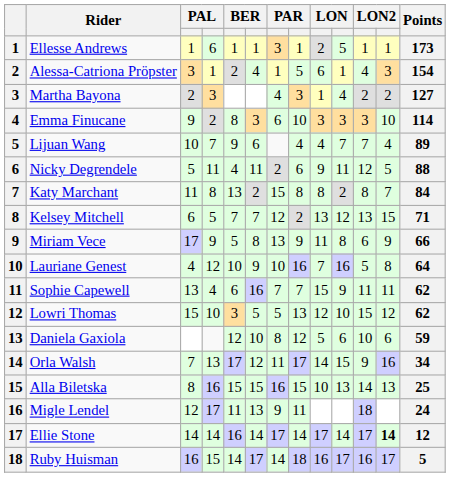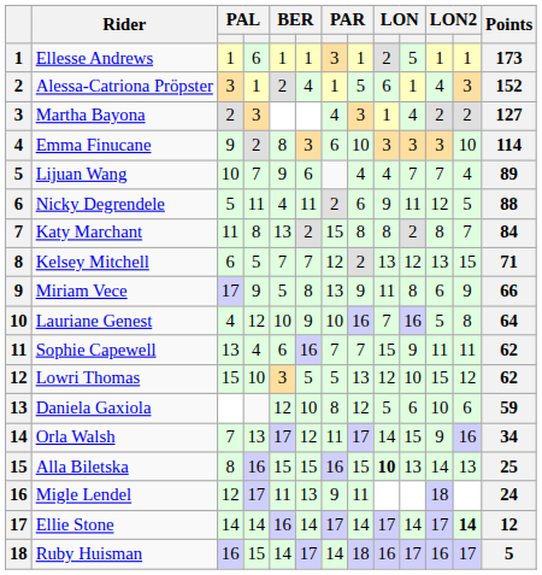 <table class="wikitable plainrowheaders" style="font-size:85%; text-align:center">
 <tr>
 <th rowspan=2 style="vertical-align:middle"></th>
 <th rowspan=2 style="vertical-align:middle">Rider</th>
 <th colspan=2>PAL<br></th>
 <th colspan=2>BER<br></th>
 <th colspan=2>PAR<br></th>
 <th colspan=2>LON<br></th>
 <th colspan=2>LON2<br></th>
 <th rowspan=2 style="vertical-align:middle">Points</th>
 </tr>
 <tr>
 <th></th>
 <th></th>
 <th></th>
 <th></th>
 <th></th>
 <th></th>
 <th></th>
 <th></th>
 <th></th>
 <th></th>
 </tr>
 <tr>
 <th>1</th>
 <td style="text-align:left"> <a href='#'>Ellesse Andrews</a> </td>
 <td style="background:#FFFFBF;">1</td>
 <td style="background:#dfffdf;">6</td>
 <td style="background:#FFFFBF;">1</td>
 <td style="background:#FFFFBF;">1</td>
 <td style="background:#ffdf9f;">3</td>
 <td style="background:#FFFFBF;">1</td>
 <td style="background:#DFDFDF;">2</td>
 <td style="background:#dfffdf;">5</td>
 <td style="background:#FFFFBF;">1</td>
 <td style="background:#FFFFBF;">1</td>
 <th>173</th>
 </tr>
 <tr>
 <th>2</th>
 <td style="text-align:left"> <a href='#'>Alessa-Catriona Pröpster</a></td>
 <td style="background:#ffdf9f;">3</td>
 <td style="background:#FFFFBF;">1</td>
 <td style="background:#DFDFDF;">2</td>
 <td style="background:#dfffdf;">4</td>
 <td style="background:#FFFFBF;">1</td>
 <td style="background:#dfffdf;">5</td>
 <td style="background:#dfffdf;">6</td>
 <td style="background:#FFFFBF;">1</td>
 <td style="background:#dfffdf;">4</td>
 <td style="background:#ffdf9f;">3</td>
-<th>154</th>
+<th>152</th>
 </tr>
 <tr>
 <th>3</th>
 <td style="text-align:left"> <a href='#'>Martha Bayona</a></td>
 <td style="background:#DFDFDF;">2</td>
 <td style="background:#ffdf9f;">3</td>
 <td style="background:#ffffff;"></td>
 <td style="background:#ffffff;"></td>
 <td style="background:#dfffdf;">4</td>
 <td style="background:#ffdf9f;">3</td>
 <td style="background:#FFFFBF;">1</td>
 <td style="background:#dfffdf;">4</td>
 <td style="background:#DFDFDF;">2</td>
 <td style="background:#DFDFDF;">2</td>
 <th>127</th>
 </tr>
 <tr>
 <th>4</th>
 <td style="text-align:left"> <a href='#'>Emma Finucane</a></td>
 <td style="background:#dfffdf;">9</td>
 <td style="background:#DFDFDF;">2</td>
 <td style="background:#dfffdf;">8</td>
 <td style="background:#ffdf9f;">3</td>
 <td style="background:#dfffdf;">6</td>
 <td style="background:#dfffdf;">10</td>
 <td style="background:#ffdf9f;">3</td>
 <td style="background:#ffdf9f;">3</td>
 <td style="background:#ffdf9f;">3</td>
 <td style="background:#dfffdf;">10</td>
 <th>114</th>
 </tr>
 <tr>
 <th>5</th>
 <td style="text-align:left"> <a href='#'>Lijuan Wang</a></td>
 <td style="background:#dfffdf;">10</td>
 <td style="background:#dfffdf;">7</td>
 <td style="background:#dfffdf;">9</td>
 <td style="background:#dfffdf;">6</td>
 <td style="background:#;"></td>
 <td style="background:#dfffdf;">4</td>
 <td style="background:#dfffdf;">4</td>
 <td style="background:#dfffdf;">7</td>
 <td style="background:#dfffdf;">7</td>
 <td style="background:#dfffdf;">4</td>
 <th>89</th>
 </tr>
 <tr>
 <th>6</th>
 <td style="text-align:left"> <a href='#'>Nicky Degrendele</a></td>
 <td style="background:#dfffdf;">5</td>
 <td style="background:#dfffdf;">11</td>
 <td style="background:#dfffdf;">4</td>
 <td style="background:#dfffdf;">11</td>
 <td style="background:#DFDFDF;">2</td>
 <td style="background:#dfffdf;">6</td>
 <td style="background:#dfffdf;">9</td>
 <td style="background:#dfffdf;">11</td>
 <td style="background:#dfffdf;">12</td>
 <td style="background:#dfffdf;">5</td>
 <th>88</th>
 </tr>
 <tr>
 <th>7</th>
 <td style="text-align:left"> <a href='#'>Katy Marchant</a></td>
 <td style="background:#dfffdf;">11</td>
 <td style="background:#dfffdf;">8</td>
 <td style="background:#dfffdf;">13</td>
 <td style="background:#DFDFDF;">2</td>
 <td style="background:#dfffdf;">15</td>
 <td style="background:#dfffdf;">8</td>
 <td style="background:#dfffdf;">8</td>
 <td style="background:#DFDFDF;">2</td>
 <td style="background:#dfffdf;">8</td>
 <td style="background:#dfffdf;">7</td>
 <th>84</th>
 </tr>
 <tr>
 <th>8</th>
 <td style="text-align:left"> <a href='#'>Kelsey Mitchell</a></td>
 <td style="background:#dfffdf;">6</td>
 <td style="background:#dfffdf;">5</td>
 <td style="background:#dfffdf;">7</td>
 <td style="background:#dfffdf;">7</td>
 <td style="background:#dfffdf;">12</td>
 <td style="background:#DFDFDF;">2</td>
 <td style="background:#dfffdf;">13</td>
 <td style="background:#dfffdf;">12</td>
 <td style="background:#dfffdf;">13</td>
 <td style="background:#dfffdf;">15</td>
 <th>71</th>
 </tr>
 <tr>
 <th>9</th>
 <td style="text-align:left"> <a href='#'>Miriam Vece</a></td>
 <td style="background:#cfcfff;">17</td>
 <td style="background:#dfffdf;">9</td>
 <td style="background:#dfffdf;">5</td>
 <td style="background:#dfffdf;">8</td>
 <td style="background:#dfffdf;">13</td>
 <td style="background:#dfffdf;">9</td>
 <td style="background:#dfffdf;">11</td>
 <td style="background:#dfffdf;">8</td>
 <td style="background:#dfffdf;">6</td>
 <td style="background:#dfffdf;">9</td>
 <th>66</th>
 </tr>
 <tr>
 <th>10</th>
 <td style="text-align:left"> <a href='#'>Lauriane Genest</a></td>
 <td style="background:#dfffdf;">4</td>
 <td style="background:#dfffdf;">12</td>
 <td style="background:#dfffdf;">10</td>
 <td style="background:#dfffdf;">9</td>
 <td style="background:#dfffdf;">10</td>
 <td style="background:#cfcfff;">16</td>
 <td style="background:#dfffdf;">7</td>
 <td style="background:#cfcfff;">16</td>
 <td style="background:#dfffdf;">5</td>
 <td style="background:#dfffdf;">8</td>
 <th>64</th>
 </tr>
 <tr>
 <th>11</th>
 <td style="text-align:left"> <a href='#'>Sophie Capewell</a></td>
 <td style="background:#dfffdf;">13</td>
 <td style="background:#dfffdf;">4</td>
 <td style="background:#dfffdf;">6</td>
 <td style="background:#cfcfff;">16</td>
 <td style="background:#dfffdf;">7</td>
 <td style="background:#dfffdf;">7</td>
 <td style="background:#dfffdf;">15</td>
 <td style="background:#dfffdf;">9</td>
 <td style="background:#dfffdf;">11</td>
 <td style="background:#dfffdf;">11</td>
 <th>62</th>
 </tr>
 <tr>
 <th>12</th>
 <td style="text-align:left"> <a href='#'>Lowri Thomas</a></td>
 <td style="background:#dfffdf;">15</td>
 <td style="background:#dfffdf;">10</td>
 <td style="background:#ffdf9f;">3</td>
 <td style="background:#dfffdf;">5</td>
 <td style="background:#dfffdf;">5</td>
 <td style="background:#dfffdf;">13</td>
 <td style="background:#dfffdf;">12</td>
 <td style="background:#dfffdf;">10</td>
 <td style="background:#dfffdf;">15</td>
 <td style="background:#dfffdf;">12</td>
 <th>62</th>
 </tr>
 <tr>
 <th>13</th>
 <td style="text-align:left"> <a href='#'>Daniela Gaxiola</a></td>
 <td style="background:#ffffff;"></td>
 <td style="background:#;"></td>
 <td style="background:#dfffdf;">12</td>
 <td style="background:#dfffdf;">10</td>
 <td style="background:#dfffdf;">8</td>
 <td style="background:#dfffdf;">12</td>
 <td style="background:#dfffdf;">5</td>
 <td style="background:#dfffdf;">6</td>
 <td style="background:#dfffdf;">10</td>
 <td style="background:#dfffdf;">6</td>
 <th>59</th>
 </tr>
 <tr>
 <th>14</th>
 <td style="text-align:left"> <a href='#'>Orla Walsh</a></td>
 <td style="background:#dfffdf;">7</td>
 <td style="background:#dfffdf;">13</td>
 <td style="background:#cfcfff;">17</td>
 <td style="background:#dfffdf;">12</td>
 <td style="background:#dfffdf;">11</td>
 <td style="background:#cfcfff;">17</td>
 <td style="background:#dfffdf;">14</td>
 <td style="background:#dfffdf;">15</td>
 <td style="background:#dfffdf;">9</td>
 <td style="background:#cfcfff;">16</td>
 <th>34</th>
 </tr>
 <tr>
 <th>15</th>
 <td style="text-align:left"> <a href='#'>Alla Biletska</a></td>
 <td style="background:#dfffdf;">8</td>
 <td style="background:#cfcfff;">16</td>
 <td style="background:#dfffdf;">15</td>
 <td style="background:#dfffdf;">15</td>
 <td style="background:#cfcfff;">16</td>
 <td style="background:#dfffdf;">15</td>
-<td style="background:#dfffdf;">10</td>
+<td style="background:#dfffdf;"><strong>10</strong></td>
 <td style="background:#dfffdf;">13</td>
 <td style="background:#dfffdf;">14</td>
 <td style="background:#dfffdf;">13</td>
 <th>25</th>
 </tr>
 <tr>
 <th>16</th>
 <td style="text-align:left"> <a href='#'>Migle Lendel</a></td>
 <td style="background:#dfffdf;">12</td>
 <td style="background:#cfcfff;">17</td>
 <td style="background:#dfffdf;">11</td>
 <td style="background:#dfffdf;">13</td>
 <td style="background:#dfffdf;">9</td>
 <td style="background:#dfffdf;">11</td>
 <td style="background:#ffffff;"></td>
 <td style="background:#ffffff;"></td>
 <td style="background:#cfcfff;">18</td>
 <td style="background:#ffffff;"></td>
 <th>24</th>
 </tr>
 <tr>
 <th>17</th>
 <td style="text-align:left"> <a href='#'>Ellie Stone</a></td>
 <td style="background:#dfffdf;">14</td>
 <td style="background:#dfffdf;">14</td>
 <td style="background:#cfcfff;">16</td>
 <td style="background:#dfffdf;">14</td>
 <td style="background:#cfcfff;">17</td>
 <td style="background:#dfffdf;">14</td>
 <td style="background:#cfcfff;">17</td>
 <td style="background:#dfffdf;">14</td>
 <td style="background:#cfcfff;">17</td>
 <td style="background:#dfffdf;"><strong>14</strong></td>
 <th>12</th>
 </tr>
 <tr>
 <th>18</th>
 <td style="text-align:left"> <a href='#'>Ruby Huisman</a></td>
 <td style="background:#cfcfff;">16</td>
 <td style="background:#dfffdf;">15</td>
 <td style="background:#dfffdf;">14</td>
 <td style="background:#cfcfff;">17</td>
 <td style="background:#dfffdf;">14</td>
 <td style="background:#cfcfff;">18</td>
 <td style="background:#cfcfff;">16</td>
 <td style="background:#cfcfff;">17</td>
 <td style="background:#cfcfff;">16</td>
 <td style="background:#cfcfff;">17</td>
 <th>5</th>
 </tr>
 </table>
